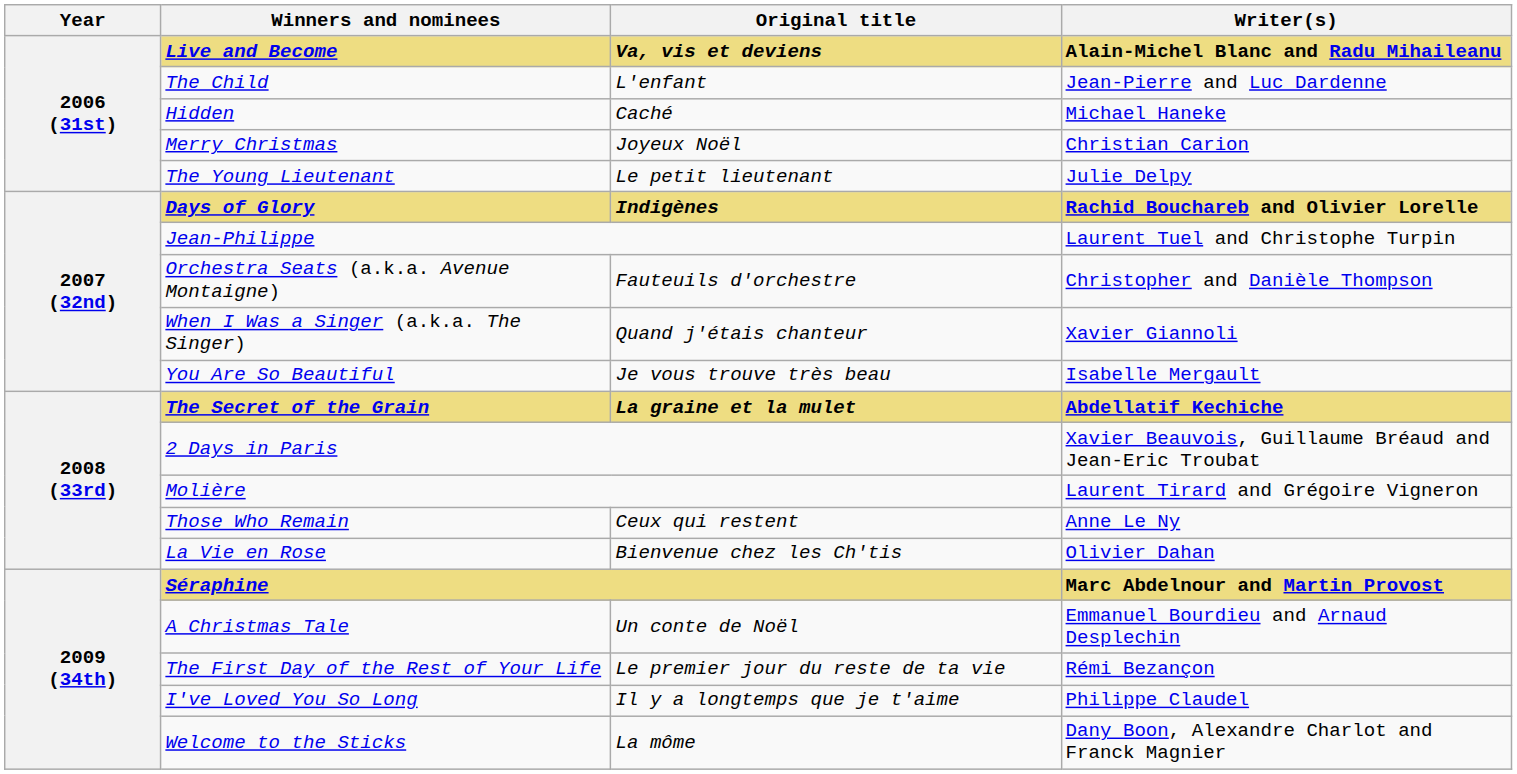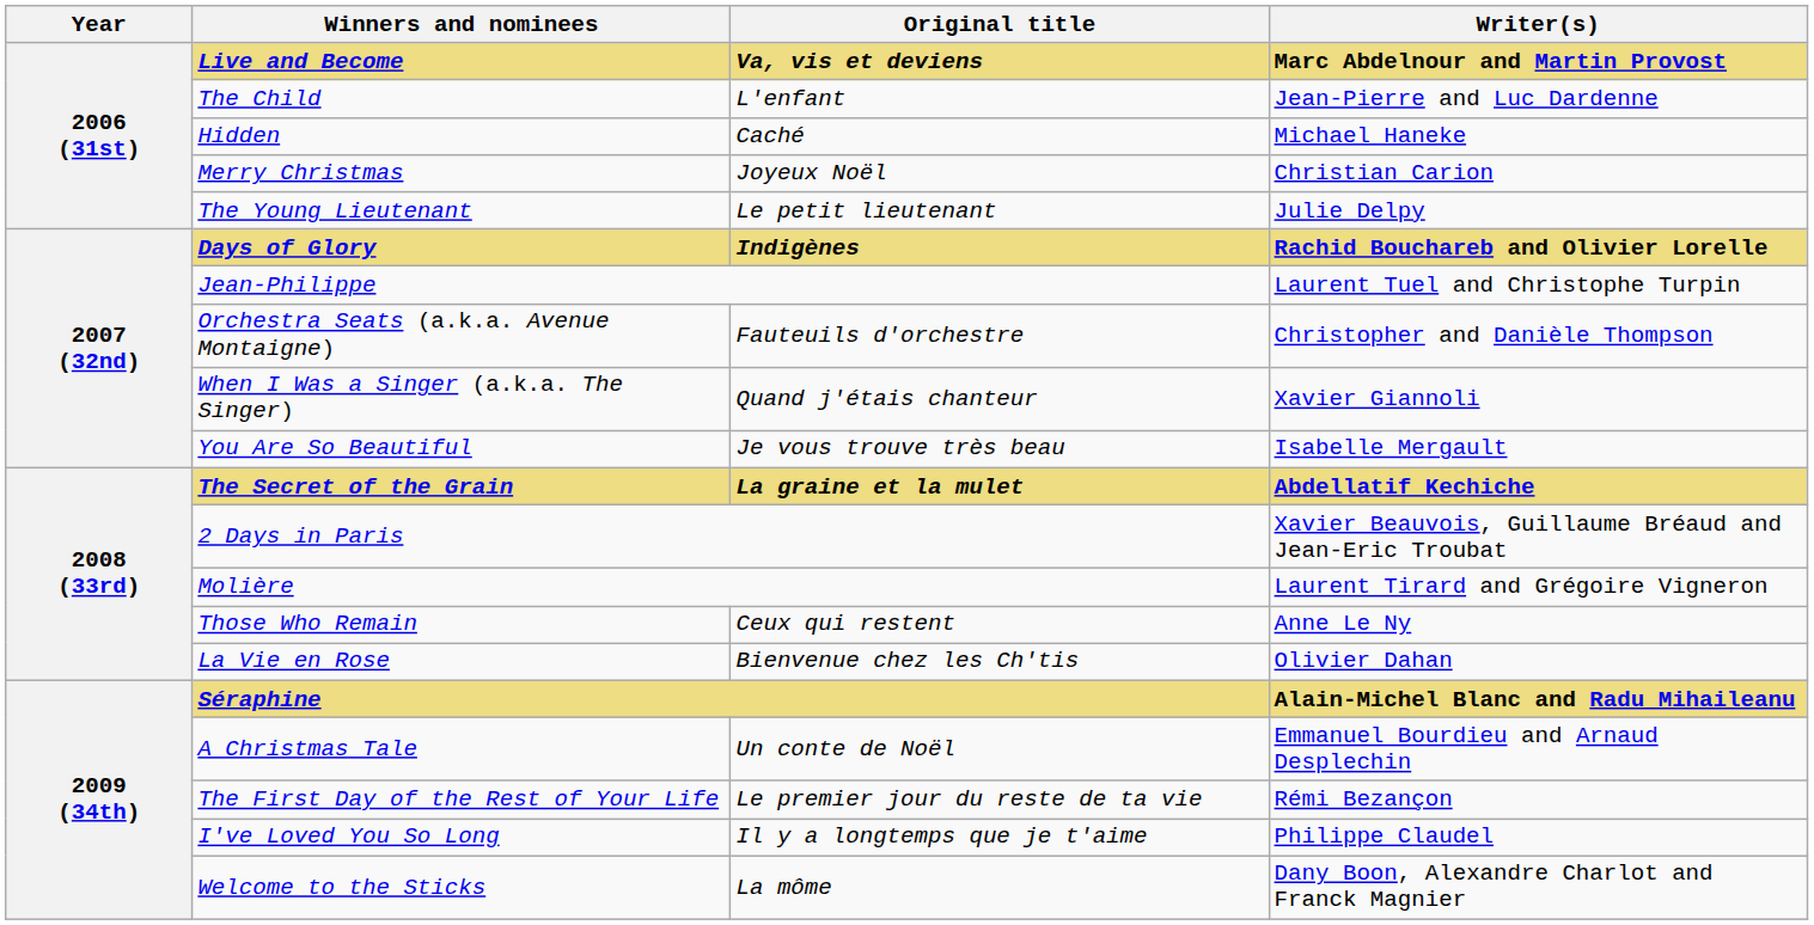 <table class="wikitable">
 <tr>
 <th width="100">Year</th>
 <th width="300">Winners and nominees</th>
 <th width="300">Original title</th>
 <th width="300">Writer(s)</th>
 </tr>
 <tr>
 <th rowspan="5" style="text-align:center;">2006<br>(<a href='#'>31st</a>)</th>
 <td style="background:#eedd82;"><strong><em><a href='#'>Live and Become</a></em></strong></td>
 <td style="background:#eedd82;"><strong><em>Va, vis et deviens</em></strong></td>
-<td style="background:#eedd82;"><strong>Alain-Michel Blanc and <a href='#'>Radu Mihaileanu</a></strong></td>
+<td style="background:#eedd82;"><strong>Marc Abdelnour and <a href='#'>Martin Provost</a></strong></td>
 </tr>
 <tr>
 <td><em><a href='#'>The Child</a></em></td>
 <td><em>L'enfant</em></td>
 <td><a href='#'>Jean-Pierre</a> and <a href='#'>Luc Dardenne</a></td>
 </tr>
 <tr>
 <td><em><a href='#'>Hidden</a></em></td>
 <td><em>Caché</em></td>
 <td><a href='#'>Michael Haneke</a></td>
 </tr>
 <tr>
 <td><em><a href='#'>Merry Christmas</a></em></td>
 <td><em>Joyeux Noël</em></td>
 <td><a href='#'>Christian Carion</a></td>
 </tr>
 <tr>
 <td><em><a href='#'>The Young Lieutenant</a></em></td>
 <td><em>Le petit lieutenant</em></td>
 <td><a href='#'>Julie Delpy</a></td>
 </tr>
 <tr>
 <th rowspan="5" style="text-align:center;">2007<br>(<a href='#'>32nd</a>)</th>
 <td style="background:#eedd82;"><em><a href='#'><strong>Days of Glory</strong></a></em></td>
 <td style="background:#eedd82;"><strong><em>Indigènes</em></strong></td>
 <td style="background:#eedd82;"><strong><a href='#'>Rachid Bouchareb</a> and Olivier Lorelle</strong></td>
 </tr>
 <tr>
 <td colspan="2"><em><a href='#'>Jean-Philippe</a></em></td>
 <td><a href='#'>Laurent Tuel</a> and Christophe Turpin</td>
 </tr>
 <tr>
 <td><em><a href='#'>Orchestra Seats</a></em> (a.k.a. <em>Avenue Montaigne</em>)</td>
 <td><em>Fauteuils d'orchestre</em></td>
 <td><a href='#'>Christopher</a> and <a href='#'>Danièle Thompson</a></td>
 </tr>
 <tr>
 <td><em><a href='#'>When I Was a Singer</a></em> (a.k.a. <em>The Singer</em>)</td>
 <td><em>Quand j'étais chanteur</em></td>
 <td><a href='#'>Xavier Giannoli</a></td>
 </tr>
 <tr>
 <td><em><a href='#'>You Are So Beautiful</a></em></td>
 <td><em>Je vous trouve très beau</em></td>
 <td><a href='#'>Isabelle Mergault</a></td>
 </tr>
 <tr>
 <th rowspan="5" style="text-align:center;">2008<br>(<a href='#'>33rd</a>)</th>
 <td style="background:#eedd82;"><strong><em><a href='#'>The Secret of the Grain</a></em></strong></td>
 <td style="background:#eedd82;"><strong><em>La graine et la mulet</em></strong></td>
 <td style="background:#eedd82;"><strong><a href='#'>Abdellatif Kechiche</a></strong></td>
 </tr>
 <tr>
 <td colspan="2"><em><a href='#'>2 Days in Paris</a></em></td>
 <td><a href='#'>Xavier Beauvois</a>, Guillaume Bréaud and Jean-Eric Troubat</td>
 </tr>
 <tr>
 <td colspan="2"><em><a href='#'>Molière</a></em></td>
 <td><a href='#'>Laurent Tirard</a> and Grégoire Vigneron</td>
 </tr>
 <tr>
 <td><em><a href='#'>Those Who Remain</a></em></td>
 <td><em>Ceux qui restent</em></td>
 <td><a href='#'>Anne Le Ny</a></td>
 </tr>
 <tr>
 <td><em><a href='#'>La Vie en Rose</a></em></td>
 <td><em>Bienvenue chez les Ch'tis</em></td>
 <td><a href='#'>Olivier Dahan</a></td>
 </tr>
 <tr>
 <th rowspan="5" style="text-align:center;">2009<br>(<a href='#'>34th</a>)</th>
 <td colspan="2" style="background:#eedd82;"><em><a href='#'><strong>Séraphine</strong></a></em></td>
-<td style="background:#eedd82;"><strong>Marc Abdelnour and <a href='#'>Martin Provost</a></strong></td>
+<td style="background:#eedd82;"><strong>Alain-Michel Blanc and <a href='#'>Radu Mihaileanu</a></strong></td>
 </tr>
 <tr>
 <td><em><a href='#'>A Christmas Tale</a></em></td>
 <td><em>Un conte de Noël</em></td>
 <td><a href='#'>Emmanuel Bourdieu</a> and <a href='#'>Arnaud Desplechin</a></td>
 </tr>
 <tr>
 <td><em><a href='#'>The First Day of the Rest of Your Life</a></em></td>
 <td><em>Le premier jour du reste de ta vie</em></td>
 <td><a href='#'>Rémi Bezançon</a></td>
 </tr>
 <tr>
 <td><em><a href='#'>I've Loved You So Long</a></em></td>
 <td><em>Il y a longtemps que je t'aime</em></td>
 <td><a href='#'>Philippe Claudel</a></td>
 </tr>
 <tr>
 <td><em><a href='#'>Welcome to the Sticks</a></em></td>
 <td><em>La môme</em></td>
 <td><a href='#'>Dany Boon</a>, Alexandre Charlot and Franck Magnier</td>
 </tr>
 </table>
